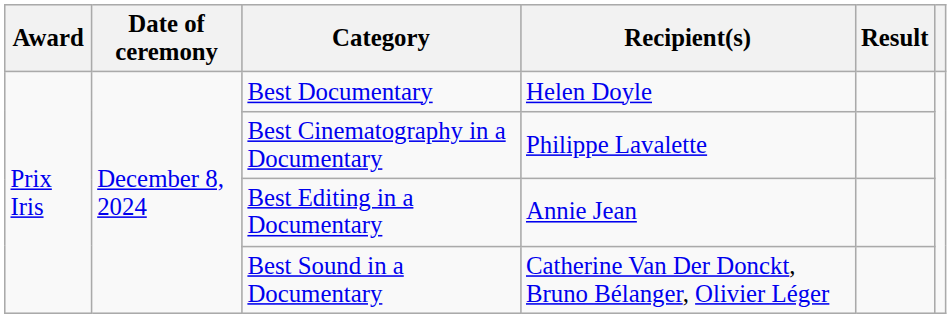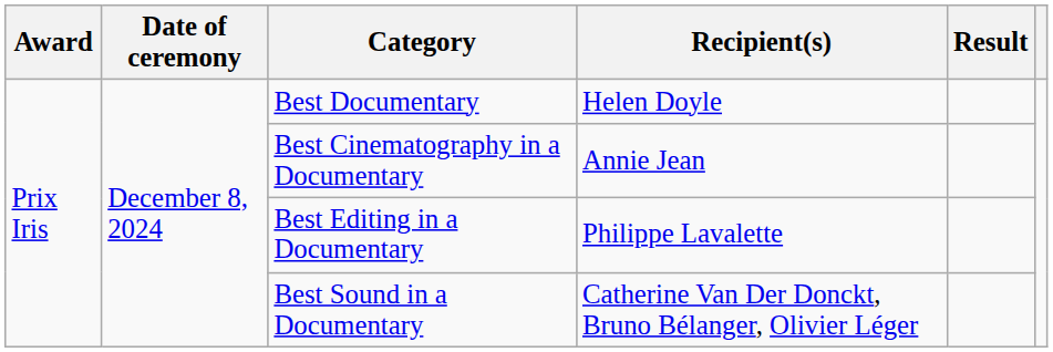 <table class="wikitable sortable plainrowheaders">
 <tr>
 <th scope="col">Award</th>
 <th scope="col">Date of ceremony</th>
 <th scope="col">Category</th>
 <th scope="col">Recipient(s)</th>
 <th scope="col">Result</th>
 <th scope="col" class="unsortable"></th>
 </tr>
 <tr>
 <td rowspan=4><a href='#'>Prix Iris</a></td>
 <td rowspan=4><a href='#'>December 8, 2024</a></td>
 <td><a href='#'>Best Documentary</a></td>
 <td><a href='#'>Helen Doyle</a></td>
 <td></td>
 <td rowspan=4></td>
 </tr>
 <tr>
 <td><a href='#'>Best Cinematography in a Documentary</a></td>
-<td><a href='#'>Philippe Lavalette</a></td>
+<td><a href='#'>Annie Jean</a></td>
 <td></td>
 </tr>
 <tr>
 <td><a href='#'>Best Editing in a Documentary</a></td>
-<td><a href='#'>Annie Jean</a></td>
+<td><a href='#'>Philippe Lavalette</a></td>
 <td></td>
 </tr>
 <tr>
 <td><a href='#'>Best Sound in a Documentary</a></td>
 <td><a href='#'>Catherine Van Der Donckt</a>, <a href='#'>Bruno Bélanger</a>, <a href='#'>Olivier Léger</a></td>
 <td></td>
 </tr>
 </table>
